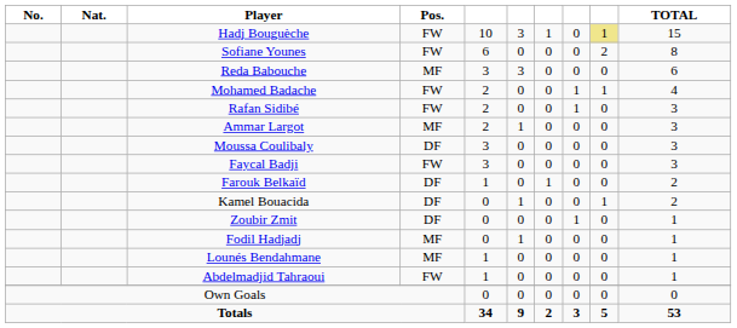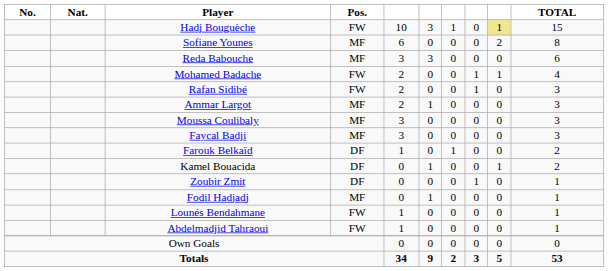 <table class="wikitable sortable alternance" style="font-size:96%; text-align:center; line-height:14px; width:65%;">
 <tr>
 <th style="background:white; color:black; text-align:center;">No.</th>
 <th style="background:white; color:black; text-align:center;">Nat.</th>
 <th style="background:white; color:black; text-align:center;">Player</th>
 <th style="background:white; color:black; text-align:center;">Pos.</th>
 <th style="background:white; color:black; text-align:center;"></th>
 <th style="background:white; color:black; text-align:center;"></th>
 <th style="background:white; color:black; text-align:center;"></th>
 <th style="background:white; color:black; text-align:center;"></th>
 <th style="background:white; color:black; text-align:center;"></th>
 <th style="background:white; color:black; text-align:center;">TOTAL</th>
 </tr>
 <tr>
 <td></td>
 <td></td>
 <td><a href='#'>Hadj Bouguèche</a></td>
 <td>FW</td>
 <td>10</td>
 <td>3</td>
 <td>1</td>
 <td>0</td>
 <td style="background: khaki;">1</td>
 <td>15</td>
 </tr>
 <tr>
 <td></td>
 <td></td>
 <td><a href='#'>Sofiane Younes</a></td>
-<td>FW</td>
+<td>MF</td>
 <td>6</td>
 <td>0</td>
 <td>0</td>
 <td>0</td>
 <td>2</td>
 <td>8</td>
 </tr>
 <tr>
 <td></td>
 <td></td>
 <td><a href='#'>Reda Babouche</a></td>
 <td>MF</td>
 <td>3</td>
 <td>3</td>
 <td>0</td>
 <td>0</td>
 <td>0</td>
 <td>6</td>
 </tr>
 <tr>
 <td></td>
 <td></td>
 <td><a href='#'>Mohamed Badache</a></td>
 <td>FW</td>
 <td>2</td>
 <td>0</td>
 <td>0</td>
 <td>1</td>
 <td>1</td>
 <td>4</td>
 </tr>
 <tr>
 <td></td>
 <td></td>
 <td><a href='#'>Rafan Sidibé</a></td>
 <td>FW</td>
 <td>2</td>
 <td>0</td>
 <td>0</td>
 <td>1</td>
 <td>0</td>
 <td>3</td>
 </tr>
 <tr>
 <td></td>
 <td></td>
 <td><a href='#'>Ammar Largot</a></td>
 <td>MF</td>
 <td>2</td>
 <td>1</td>
 <td>0</td>
 <td>0</td>
 <td>0</td>
 <td>3</td>
 </tr>
 <tr>
 <td></td>
 <td></td>
 <td><a href='#'>Moussa Coulibaly</a></td>
-<td>DF</td>
+<td>MF</td>
 <td>3</td>
 <td>0</td>
 <td>0</td>
 <td>0</td>
 <td>0</td>
 <td>3</td>
 </tr>
 <tr>
 <td></td>
 <td></td>
 <td><a href='#'>Faycal Badji</a></td>
-<td>FW</td>
+<td>MF</td>
 <td>3</td>
 <td>0</td>
 <td>0</td>
 <td>0</td>
 <td>0</td>
 <td>3</td>
 </tr>
 <tr>
 <td></td>
 <td></td>
 <td><a href='#'>Farouk Belkaïd</a></td>
 <td>DF</td>
 <td>1</td>
 <td>0</td>
 <td>1</td>
 <td>0</td>
 <td>0</td>
 <td>2</td>
 </tr>
 <tr>
 <td></td>
 <td></td>
 <td>Kamel Bouacida</td>
 <td>DF</td>
 <td>0</td>
 <td>1</td>
 <td>0</td>
 <td>0</td>
 <td>1</td>
 <td>2</td>
 </tr>
 <tr>
 <td></td>
 <td></td>
 <td><a href='#'>Zoubir Zmit</a></td>
 <td>DF</td>
 <td>0</td>
 <td>0</td>
 <td>0</td>
 <td>1</td>
 <td>0</td>
 <td>1</td>
 </tr>
 <tr>
 <td></td>
 <td></td>
 <td><a href='#'>Fodil Hadjadj</a></td>
 <td>MF</td>
 <td>0</td>
 <td>1</td>
 <td>0</td>
 <td>0</td>
 <td>0</td>
 <td>1</td>
 </tr>
 <tr>
 <td></td>
 <td></td>
 <td><a href='#'>Lounés Bendahmane</a></td>
-<td>MF</td>
+<td>FW</td>
 <td>1</td>
 <td>0</td>
 <td>0</td>
 <td>0</td>
 <td>0</td>
 <td>1</td>
 </tr>
 <tr>
 <td></td>
 <td></td>
 <td><a href='#'>Abdelmadjid Tahraoui</a></td>
 <td>FW</td>
 <td>1</td>
 <td>0</td>
 <td>0</td>
 <td>0</td>
 <td>0</td>
 <td>1</td>
 </tr>
 <tr>
 </tr>
 <tr class="sortbottom">
 <td colspan="4">Own Goals</td>
 <td>0</td>
 <td>0</td>
 <td>0</td>
 <td>0</td>
 <td>0</td>
 <td>0</td>
 </tr>
 <tr class="sortbottom">
 <td colspan="4"><strong>Totals</strong></td>
 <td><strong>34</strong></td>
 <td><strong>9</strong></td>
 <td><strong>2</strong></td>
 <td><strong>3</strong></td>
 <td><strong>5</strong></td>
 <td><strong>53</strong></td>
 </tr>
 </table>
